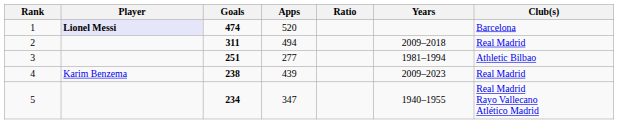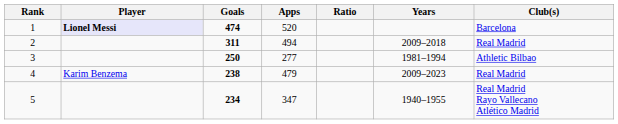 <table class="wikitable sortable" width="1000">
 <tr>
 <th scope="col">Rank</th>
 <th scope="col">Player</th>
 <th scope="col">Goals</th>
 <th scope="col">Apps</th>
 <th scope="col">Ratio</th>
 <th scope="col">Years</th>
 <th scope="col">Club(s)</th>
 </tr>
 <tr align=center>
 <td scope="row">1</td>
 <td align=left style="background: lavender;"> <strong>Lionel Messi</strong></td>
 <td><strong>474</strong></td>
 <td>520</td>
 <td></td>
 <td></td>
 <td align=left><a href='#'>Barcelona</a></td>
 </tr>
 <tr align=center>
 <td scope="row">2</td>
 <td align=left> </td>
 <td><strong>311</strong></td>
 <td>494</td>
 <td></td>
 <td>2009–2018</td>
 <td align=left><a href='#'>Real Madrid</a></td>
 </tr>
 <tr align=center>
 <td scope="row">3</td>
 <td align=left> </td>
-<td><strong>251</strong></td>
+<td><strong>250</strong></td>
 <td>277</td>
 <td></td>
 <td>1981–1994</td>
 <td align=left><a href='#'>Athletic Bilbao</a></td>
 </tr>
 <tr align=center>
 <td scope="row">4</td>
 <td align=left> <a href='#'>Karim Benzema</a></td>
 <td><strong>238</strong></td>
-<td>439</td>
+<td>479</td>
 <td></td>
 <td>2009–2023</td>
 <td align=left><a href='#'>Real Madrid</a></td>
 </tr>
 <tr align=center>
 <td scope="row">5</td>
 <td align=left> </td>
 <td><strong>234</strong></td>
 <td>347</td>
 <td></td>
 <td>1940–1955</td>
 <td align=left><a href='#'>Real Madrid</a><br><a href='#'>Rayo Vallecano</a><br><a href='#'>Atlético Madrid</a></td>
 </tr>
 </table>
